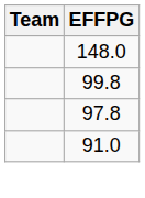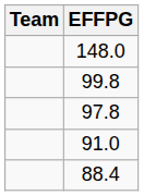 <table class=wikitable>
 <tr>
 <th>Team</th>
 <th>EFFPG</th>
 </tr>
 <tr>
 <td></td>
 <td align=center>148.0</td>
 </tr>
 <tr>
 <td></td>
 <td align=center>99.8</td>
 </tr>
 <tr>
 <td></td>
 <td align=center>97.8</td>
 </tr>
 <tr>
 <td></td>
 <td align=center>91.0</td>
 </tr>
+<tr>
+<td></td>
+<td align=center>88.4</td>
+</tr>
 </table>
